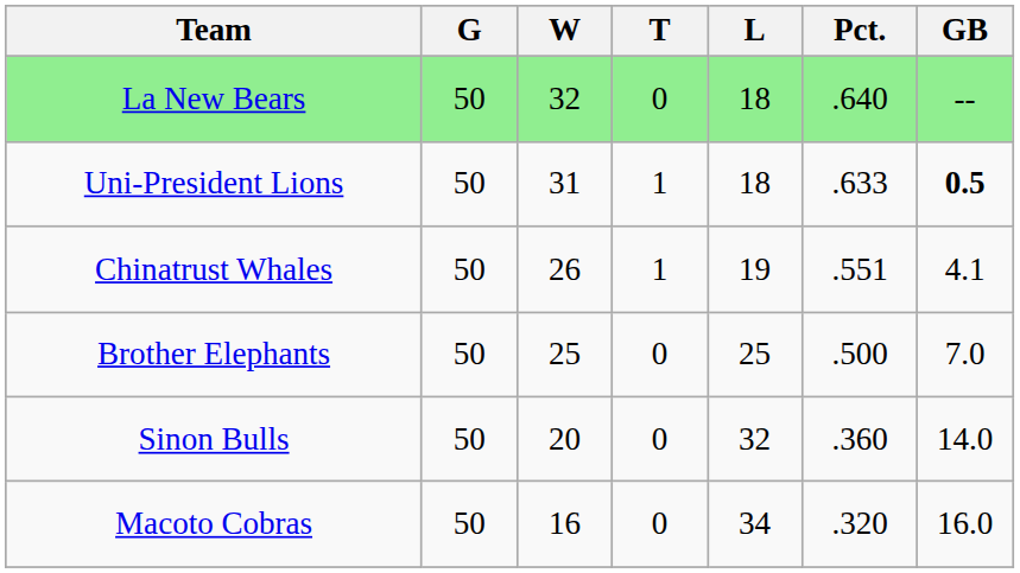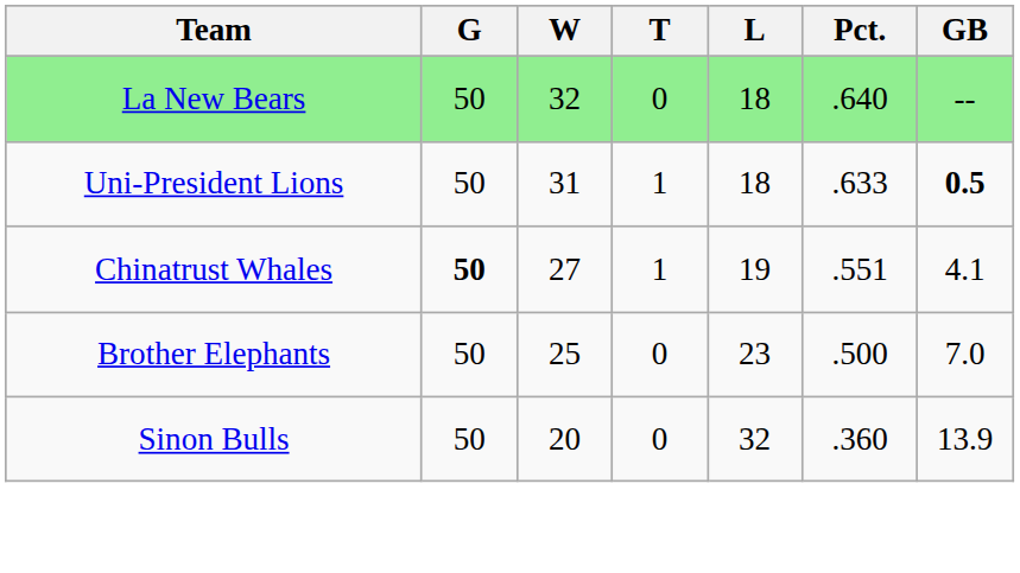 <table class="wikitable" style="text-align:center">
 <tr>
 <th width=200>Team</th>
 <th width=40>G</th>
 <th width=40>W</th>
 <th width=40>T</th>
 <th width=40>L</th>
 <th width=50>Pct.</th>
 <th width=40>GB</th>
 </tr>
 <tr style="background:lightgreen;">
 <td height=35><a href='#'>La New Bears</a></td>
 <td>50</td>
 <td>32</td>
 <td>0</td>
 <td>18</td>
 <td>.640</td>
 <td>--</td>
 </tr>
 <tr>
 <td height=35><a href='#'>Uni-President Lions</a></td>
 <td>50</td>
 <td>31</td>
 <td>1</td>
 <td>18</td>
 <td>.633</td>
 <td><strong>0.5</strong></td>
 </tr>
 <tr>
 <td height=35><a href='#'>Chinatrust Whales</a></td>
-<td>50</td>
-<td>26</td>
+<td><strong>50</strong></td>
+<td>27</td>
 <td>1</td>
 <td>19</td>
 <td>.551</td>
 <td>4.1</td>
 </tr>
 <tr>
 <td height=35><a href='#'>Brother Elephants</a></td>
 <td>50</td>
 <td>25</td>
 <td>0</td>
-<td>25</td>
+<td>23</td>
 <td>.500</td>
 <td>7.0</td>
 </tr>
 <tr>
 <td height=35><a href='#'>Sinon Bulls</a></td>
 <td>50</td>
 <td>20</td>
 <td>0</td>
 <td>32</td>
 <td>.360</td>
-<td>14.0</td>
-</tr>
-<tr>
-<td height=35><a href='#'>Macoto Cobras</a></td>
-<td>50</td>
-<td>16</td>
-<td>0</td>
-<td>34</td>
-<td>.320</td>
-<td>16.0</td>
+<td>13.9</td>
 </tr>
 </table>
